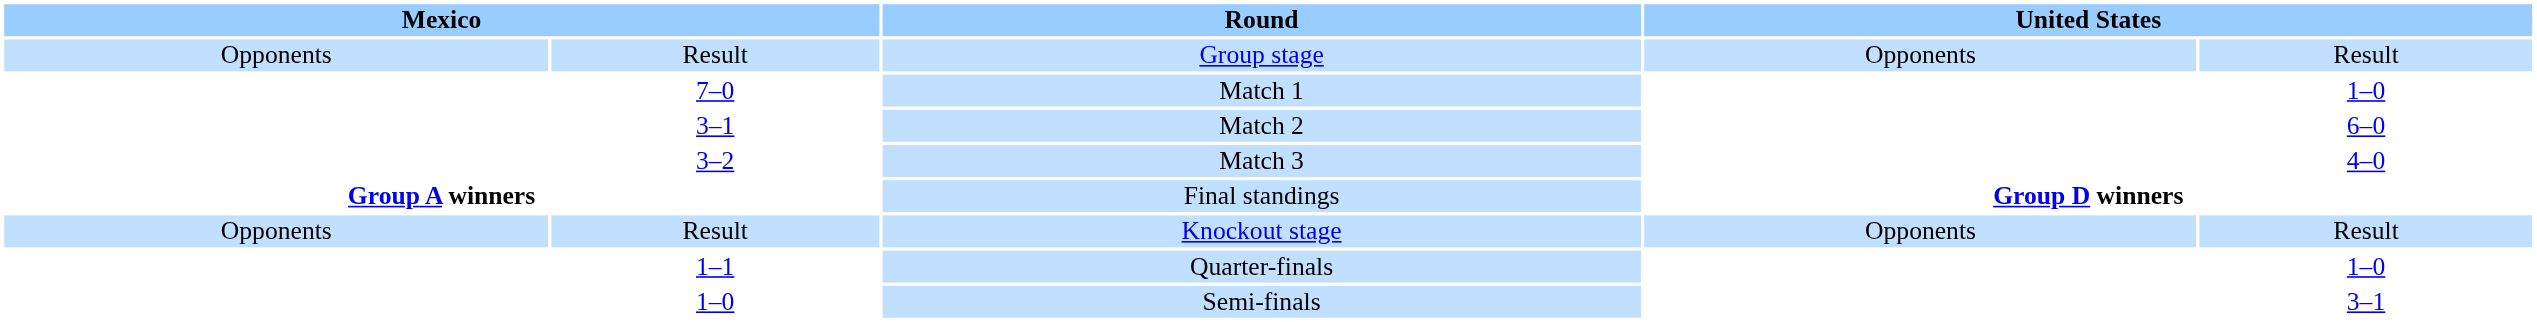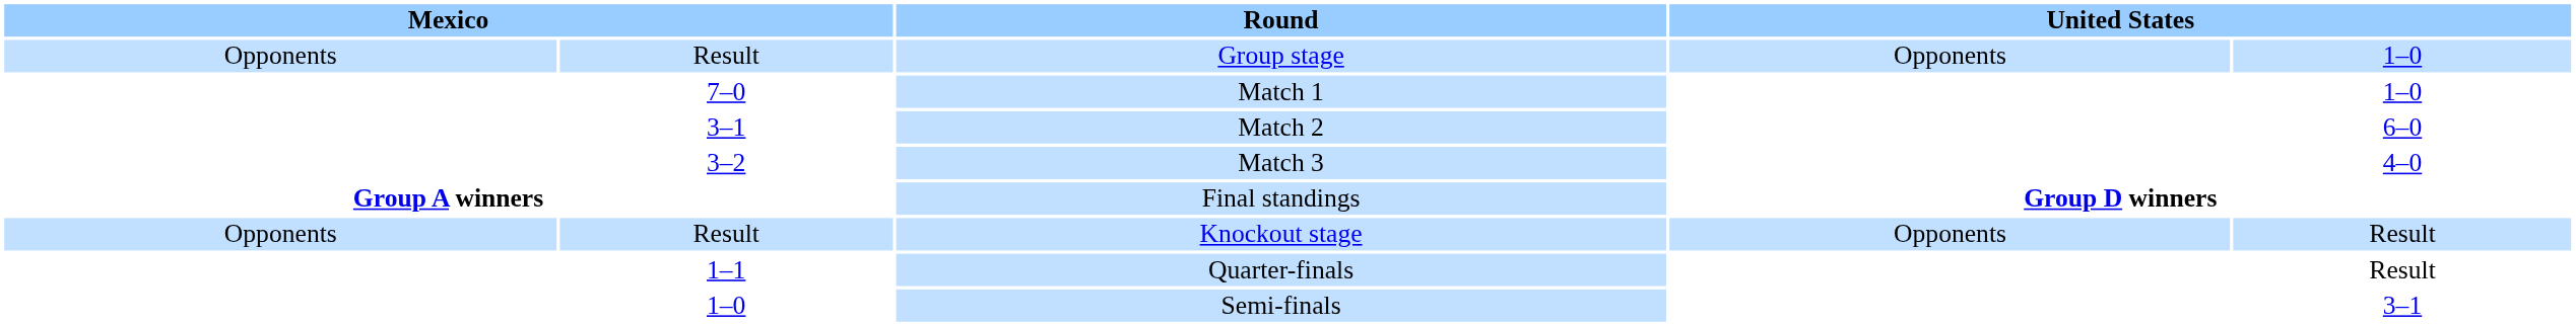 <table style="width:100%; text-align:center;">
 <tr style="vertical-align:top; background:#99CCFF;">
 <th colspan="2">Mexico</th>
 <th>Round</th>
 <th colspan="2">United States</th>
 </tr>
 <tr style="vertical-align:top; background:#C1E0FF;">
 <td>Opponents</td>
 <td>Result</td>
 <td><a href='#'>Group stage</a></td>
 <td>Opponents</td>
-<td>Result</td>
+<td><a href='#'>1–0</a></td>
 </tr>
 <tr>
 <td style="text-align:left;"></td>
 <td><a href='#'>7–0</a></td>
 <td style="background:#C1E0FF;">Match 1</td>
 <td style="text-align:left;"></td>
 <td><a href='#'>1–0</a></td>
 </tr>
 <tr>
 <td style="text-align:left;"></td>
 <td><a href='#'>3–1</a></td>
 <td style="background:#C1E0FF;">Match 2</td>
 <td style="text-align:left;"></td>
 <td><a href='#'>6–0</a></td>
 </tr>
 <tr>
 <td style="text-align:left;"></td>
 <td><a href='#'>3–2</a></td>
 <td style="background:#C1E0FF;">Match 3</td>
 <td style="text-align:left;"></td>
 <td><a href='#'>4–0</a></td>
 </tr>
 <tr>
 <td colspan="2" style="text-align:center;"><strong><a href='#'>Group A</a> winners</strong><br><div></div></td>
 <td style="background:#C1E0FF;">Final standings</td>
 <td colspan="2" style="text-align:center;"><strong><a href='#'>Group D</a> winners</strong><br><div></div></td>
 </tr>
 <tr style="vertical-align:top; background:#C1E0FF;">
 <td>Opponents</td>
 <td>Result</td>
 <td><a href='#'>Knockout stage</a></td>
 <td>Opponents</td>
 <td>Result</td>
 </tr>
 <tr>
 <td style="text-align:left;"></td>
 <td><a href='#'>1–1</a>  </td>
 <td style="background:#C1E0FF;">Quarter-finals</td>
 <td style="text-align:left;"></td>
-<td><a href='#'>1–0</a></td>
+<td>Result</td>
 </tr>
 <tr>
 <td style="text-align:left;"></td>
 <td><a href='#'>1–0</a> </td>
 <td style="background:#C1E0FF;">Semi-finals</td>
 <td style="text-align:left;"></td>
 <td><a href='#'>3–1</a></td>
 </tr>
 </table>
